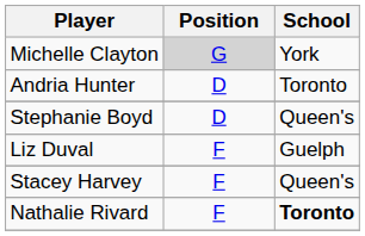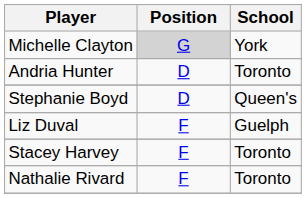 <table class="wikitable">
 <tr>
 <th>Player</th>
 <th>  Position  </th>
 <th>School</th>
 </tr>
 <tr>
 <td>Michelle Clayton</td>
 <td align=center style="background: lightgrey;"><a href='#'>G</a></td>
 <td>York</td>
 </tr>
 <tr>
 </tr>
 <tr>
 <td>Andria Hunter</td>
 <td align=center><a href='#'>D</a></td>
 <td>Toronto</td>
 </tr>
 <tr>
 </tr>
 <tr>
 <td>Stephanie Boyd</td>
 <td align=center><a href='#'>D</a></td>
 <td>Queen's</td>
 </tr>
 <tr>
 </tr>
 <tr>
 <td>Liz Duval</td>
 <td align=center><a href='#'>F</a></td>
 <td>Guelph</td>
 </tr>
 <tr>
 </tr>
 <tr>
 <td>Stacey Harvey</td>
 <td align=center><a href='#'>F</a></td>
-<td>Queen's</td>
+<td>Toronto</td>
 </tr>
 <tr>
 </tr>
 <tr>
 <td>Nathalie Rivard</td>
 <td align=center><a href='#'>F</a></td>
-<td><strong>Toronto</strong></td>
+<td>Toronto</td>
 </tr>
 <tr>
 </tr>
 </table>
